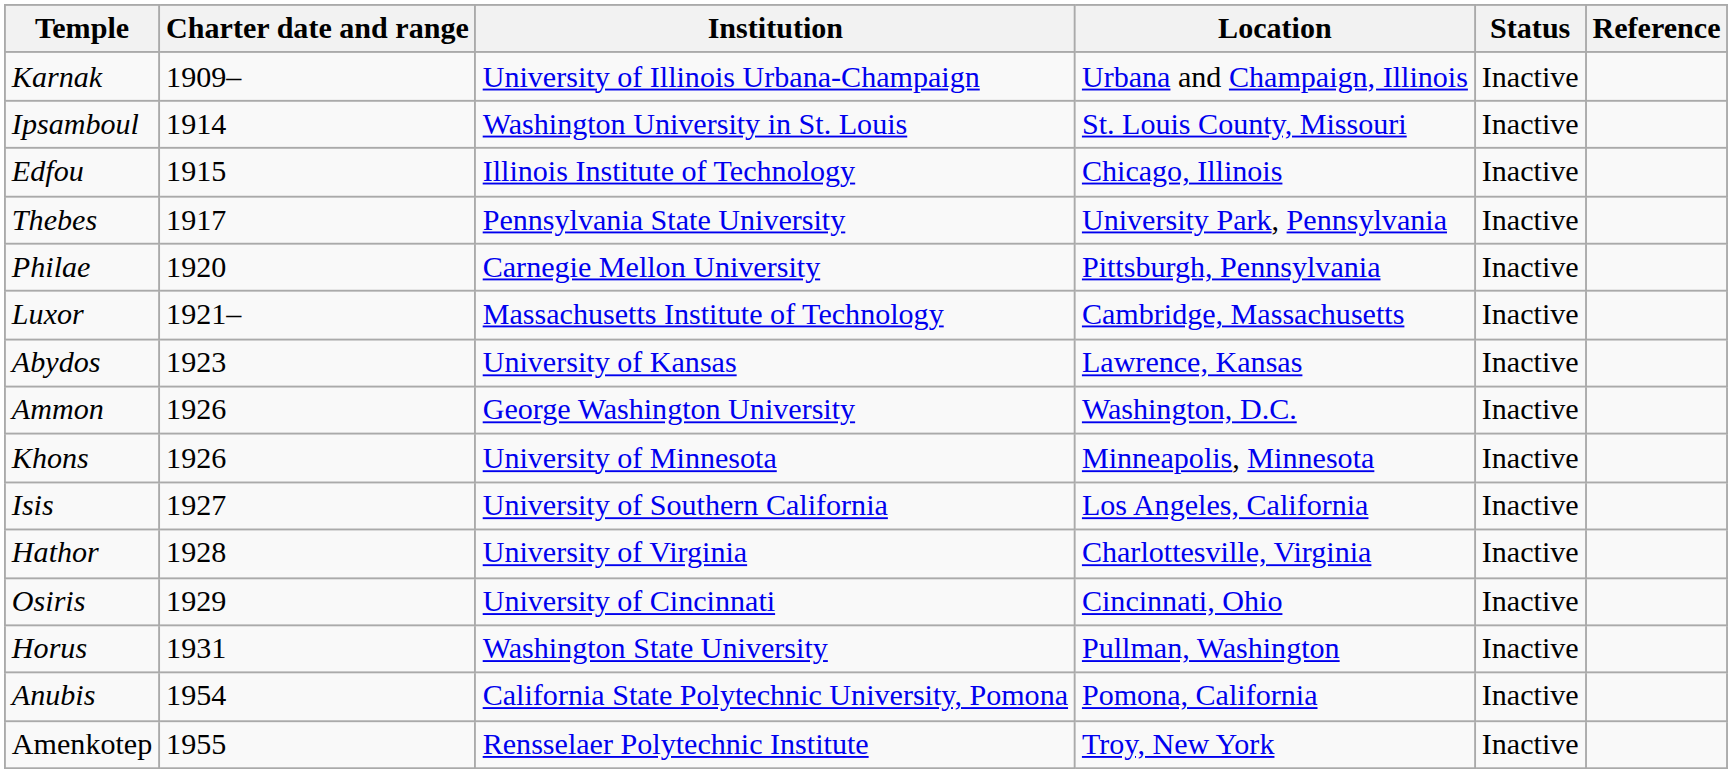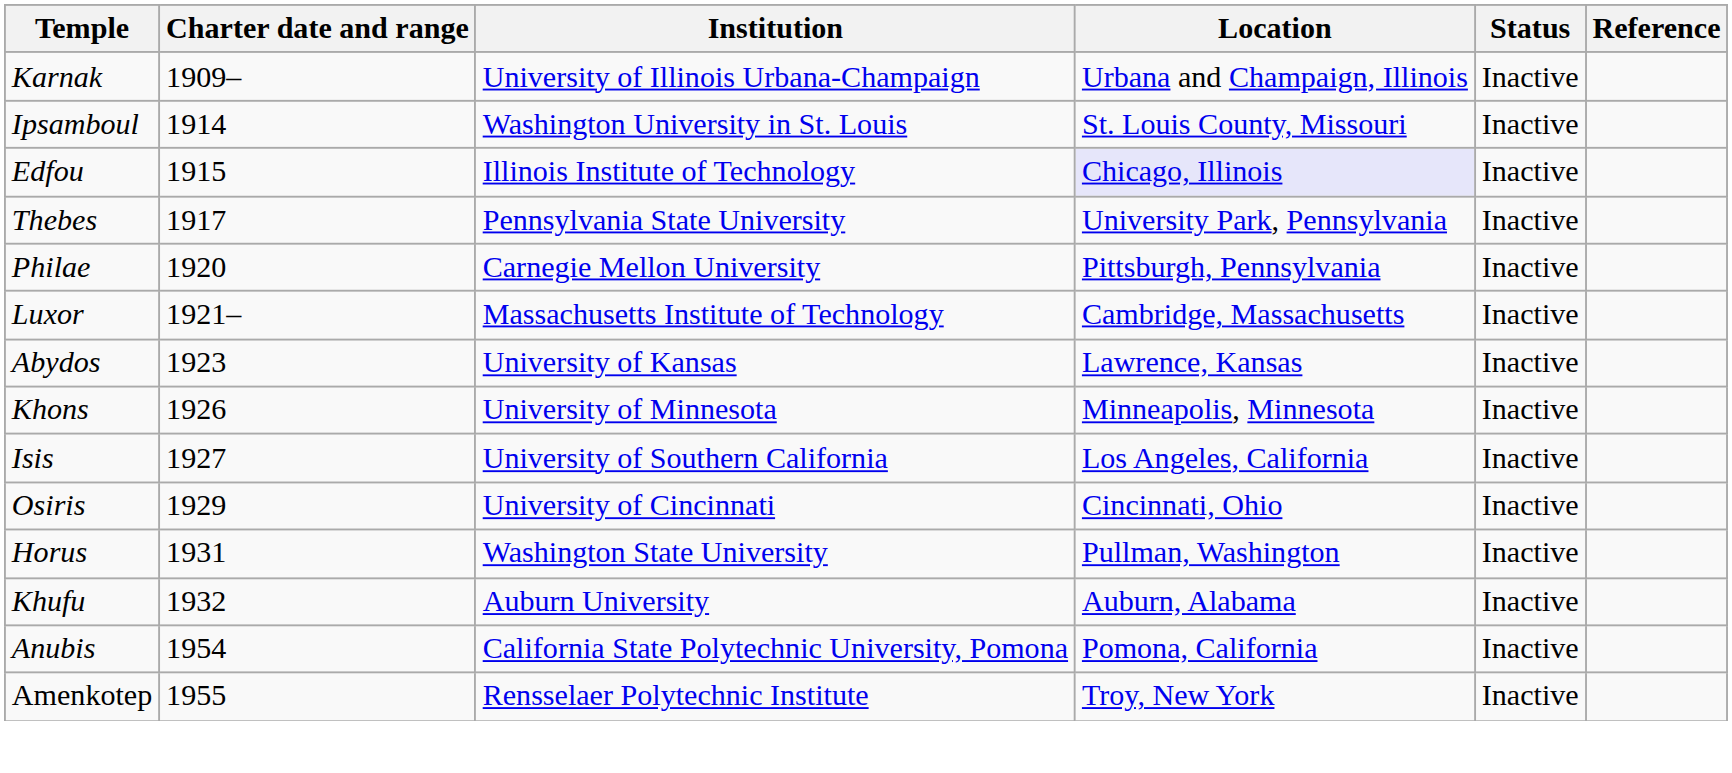 <table class="wikitable sortable">
 <tr>
 <th>Temple</th>
 <th>Charter date and range</th>
 <th>Institution</th>
 <th>Location</th>
 <th>Status</th>
 <th>Reference</th>
 </tr>
 <tr>
 <td><em>Karnak</em></td>
 <td>1909–</td>
 <td><a href='#'>University of Illinois Urbana-Champaign</a></td>
 <td><a href='#'>Urbana</a> and <a href='#'>Champaign, Illinois</a></td>
 <td>Inactive</td>
 <td></td>
 </tr>
 <tr>
 <td><em>Ipsamboul</em></td>
 <td>1914</td>
 <td><a href='#'>Washington University in St. Louis</a></td>
 <td><a href='#'>St. Louis County, Missouri</a></td>
 <td>Inactive</td>
 <td></td>
 </tr>
 <tr>
 <td><em>Edfou</em></td>
 <td>1915</td>
 <td><a href='#'>Illinois Institute of Technology</a></td>
-<td><a href='#'>Chicago, Illinois</a></td>
+<td style="background: lavender;"><a href='#'>Chicago, Illinois</a></td>
 <td>Inactive</td>
 <td></td>
 </tr>
 <tr>
 <td><em>Thebes</em></td>
 <td>1917</td>
 <td><a href='#'>Pennsylvania State University</a></td>
 <td><a href='#'>University Park</a>, <a href='#'>Pennsylvania</a></td>
 <td>Inactive</td>
 <td></td>
 </tr>
 <tr>
 <td><em>Philae</em></td>
 <td>1920</td>
 <td><a href='#'>Carnegie Mellon University</a></td>
 <td><a href='#'>Pittsburgh, Pennsylvania</a></td>
 <td>Inactive</td>
 <td></td>
 </tr>
 <tr>
 <td><em>Luxor</em></td>
 <td>1921–</td>
 <td><a href='#'>Massachusetts Institute of Technology</a></td>
 <td><a href='#'>Cambridge, Massachusetts</a></td>
 <td>Inactive</td>
 <td></td>
 </tr>
 <tr>
 <td><em>Abydos</em></td>
 <td>1923</td>
 <td><a href='#'>University of Kansas</a></td>
 <td><a href='#'>Lawrence, Kansas</a></td>
 <td>Inactive</td>
 <td></td>
 </tr>
 <tr>
-<td><em>Ammon</em></td>
-<td>1926</td>
-<td><a href='#'>George Washington University</a></td>
-<td><a href='#'>Washington, D.C.</a></td>
-<td>Inactive</td>
-<td></td>
-</tr>
-<tr>
 <td><em>Khons</em></td>
 <td>1926</td>
 <td><a href='#'>University of Minnesota</a></td>
 <td><a href='#'>Minneapolis</a>, <a href='#'>Minnesota</a></td>
 <td>Inactive</td>
 <td></td>
 </tr>
 <tr>
 <td><em>Isis</em></td>
 <td>1927</td>
 <td><a href='#'>University of Southern California</a></td>
 <td><a href='#'>Los Angeles, California</a></td>
-<td>Inactive</td>
-<td></td>
-</tr>
-<tr>
-<td><em>Hathor</em></td>
-<td>1928</td>
-<td><a href='#'>University of Virginia</a></td>
-<td><a href='#'>Charlottesville, Virginia</a></td>
 <td>Inactive</td>
 <td></td>
 </tr>
 <tr>
 <td><em>Osiris</em></td>
 <td>1929</td>
 <td><a href='#'>University of Cincinnati</a></td>
 <td><a href='#'>Cincinnati, Ohio</a></td>
 <td>Inactive</td>
 <td></td>
 </tr>
 <tr>
 <td><em>Horus</em></td>
 <td>1931</td>
 <td><a href='#'>Washington State University</a></td>
 <td><a href='#'>Pullman, Washington</a></td>
 <td>Inactive</td>
 <td></td>
 </tr>
 <tr>
+<td><em>Khufu</em></td>
+<td>1932</td>
+<td><a href='#'>Auburn University</a></td>
+<td><a href='#'>Auburn, Alabama</a></td>
+<td>Inactive</td>
+<td></td>
+</tr>
+<tr>
 <td><em>Anubis</em></td>
 <td>1954</td>
 <td><a href='#'>California State Polytechnic University, Pomona</a></td>
 <td><a href='#'>Pomona, California</a></td>
 <td>Inactive</td>
 <td></td>
 </tr>
 <tr>
 <td>Amenkotep</td>
 <td>1955</td>
 <td><a href='#'>Rensselaer Polytechnic Institute</a></td>
 <td><a href='#'>Troy, New York</a></td>
 <td>Inactive</td>
 <td></td>
 </tr>
 </table>
